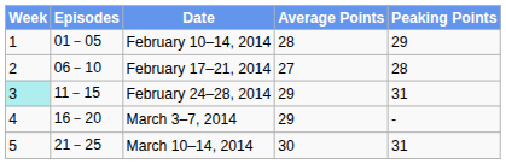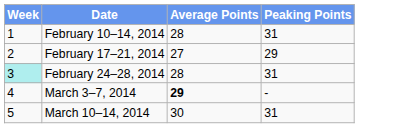 <table class="wikitable" style="font-size:14px;">
 <tr style="background:cornflowerblue; color:white" align="center">
 <td><strong>Week</strong></td>
-<td><strong>Episodes</strong></td>
 <td><strong>Date</strong></td>
 <td><strong>Average Points</strong></td>
 <td><strong>Peaking Points</strong></td>
 </tr>
 <tr>
 <td>1</td>
-<td>01－05</td>
 <td>February 10–14, 2014</td>
 <td>28</td>
+<td>31</td>
+</tr>
+<tr>
+<td>2</td>
+<td>February 17–21, 2014</td>
+<td>27</td>
 <td>29</td>
 </tr>
 <tr>
-<td>2</td>
-<td>06－10</td>
-<td>February 17–21, 2014</td>
-<td>27</td>
+<td style="background: paleturquoise;">3</td>
+<td>February 24–28, 2014</td>
 <td>28</td>
-</tr>
-<tr>
-<td style="background: paleturquoise;">3</td>
-<td>11－15</td>
-<td>February 24–28, 2014</td>
-<td>29</td>
 <td>31</td>
 </tr>
 <tr>
 <td>4</td>
-<td>16－20</td>
 <td>March 3–7, 2014</td>
-<td>29</td>
+<td><strong>29</strong></td>
 <td>-</td>
 </tr>
 <tr>
 <td>5</td>
-<td>21－25</td>
 <td>March 10–14, 2014</td>
 <td>30</td>
 <td>31</td>
 </tr>
 </table>
